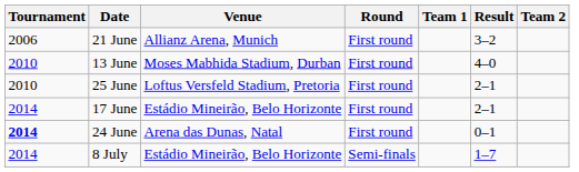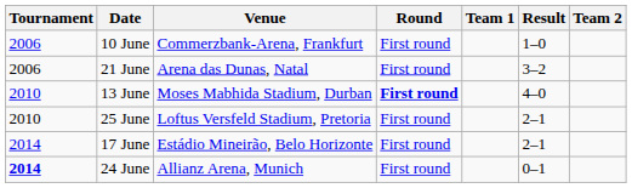 <table class="wikitable">
 <tr>
 <th>Tournament</th>
 <th>Date</th>
 <th>Venue</th>
 <th>Round</th>
 <th>Team 1</th>
 <th>Result</th>
 <th>Team 2</th>
 </tr>
 <tr>
+<td> <a href='#'>2006</a></td>
+<td>10 June</td>
+<td><a href='#'>Commerzbank-Arena</a>, <a href='#'>Frankfurt</a></td>
+<td><a href='#'>First round</a></td>
+<td></td>
+<td>1–0</td>
+<td></td>
+</tr>
+<tr>
 <td> 2006</td>
 <td>21 June</td>
-<td><a href='#'>Allianz Arena</a>, <a href='#'>Munich</a></td>
+<td><a href='#'>Arena das Dunas</a>, <a href='#'>Natal</a></td>
 <td><a href='#'>First round</a></td>
 <td></td>
 <td>3–2</td>
 <td></td>
 </tr>
 <tr>
 <td> <a href='#'>2010</a></td>
 <td>13 June</td>
 <td><a href='#'>Moses Mabhida Stadium</a>, <a href='#'>Durban</a></td>
-<td><a href='#'>First round</a></td>
+<td><strong><a href='#'>First round</a></strong></td>
 <td></td>
 <td>4–0</td>
 <td></td>
 </tr>
 <tr>
 <td> 2010</td>
 <td>25 June</td>
 <td><a href='#'>Loftus Versfeld Stadium</a>, <a href='#'>Pretoria</a></td>
 <td><a href='#'>First round</a></td>
 <td></td>
 <td>2–1</td>
 <td></td>
 </tr>
 <tr>
 <td> <a href='#'>2014</a></td>
 <td>17 June</td>
 <td><a href='#'>Estádio Mineirão</a>, <a href='#'>Belo Horizonte</a></td>
 <td><a href='#'>First round</a></td>
 <td></td>
 <td>2–1</td>
 <td></td>
 </tr>
 <tr>
 <td><strong> <a href='#'>2014</a></strong></td>
 <td>24 June</td>
-<td><a href='#'>Arena das Dunas</a>, <a href='#'>Natal</a></td>
+<td><a href='#'>Allianz Arena</a>, <a href='#'>Munich</a></td>
 <td><a href='#'>First round</a></td>
 <td></td>
 <td>0–1</td>
 <td></td>
 </tr>
-<tr>
-<td> <a href='#'>2014</a></td>
-<td>8 July</td>
-<td><a href='#'>Estádio Mineirão</a>, <a href='#'>Belo Horizonte</a></td>
-<td><a href='#'>Semi-finals</a></td>
-<td></td>
-<td><a href='#'>1–7</a></td>
-<td></td>
-</tr>
 </table>
